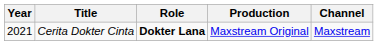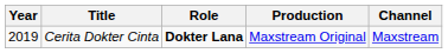 <table class="wikitable sortable">
 <tr>
 <th>Year</th>
 <th>Title</th>
 <th>Role</th>
 <th>Production</th>
 <th>Channel</th>
 </tr>
 <tr>
-<td>2021</td>
+<td>2019</td>
 <td><em>Cerita Dokter Cinta</em></td>
 <td><strong>Dokter Lana</strong></td>
 <td><a href='#'>Maxstream Original</a></td>
 <td><a href='#'>Maxstream</a></td>
 </tr>
 </table>
